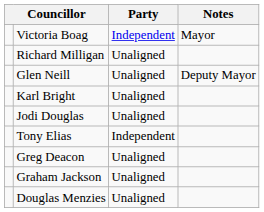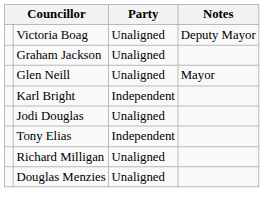 <table class="wikitable">
 <tr>
 <th colspan="2">Councillor</th>
 <th>Party</th>
 <th>Notes</th>
 </tr>
 <tr>
 <td> </td>
 <td>Victoria Boag</td>
-<td><a href='#'>Independent</a></td>
-<td>Mayor</td>
+<td>Unaligned</td>
+<td>Deputy Mayor</td>
 </tr>
 <tr>
 <td> </td>
-<td>Richard Milligan</td>
+<td>Graham Jackson</td>
 <td>Unaligned</td>
 <td></td>
 </tr>
 <tr>
 <td> </td>
 <td>Glen Neill</td>
 <td>Unaligned</td>
-<td>Deputy Mayor</td>
+<td>Mayor</td>
 </tr>
 <tr>
 <td> </td>
 <td>Karl Bright</td>
-<td>Unaligned</td>
+<td>Independent</td>
 <td></td>
 </tr>
 <tr>
 <td> </td>
 <td>Jodi Douglas</td>
 <td>Unaligned</td>
 <td></td>
 </tr>
 <tr>
 <td> </td>
 <td>Tony Elias</td>
 <td>Independent</td>
 <td></td>
 </tr>
 <tr>
 <td> </td>
-<td>Greg Deacon</td>
-<td>Unaligned</td>
-<td></td>
-</tr>
-<tr>
-<td> </td>
-<td>Graham Jackson</td>
+<td>Richard Milligan</td>
 <td>Unaligned</td>
 <td></td>
 </tr>
 <tr>
 <td> </td>
 <td>Douglas Menzies</td>
 <td>Unaligned</td>
 <td></td>
 </tr>
 </table>
